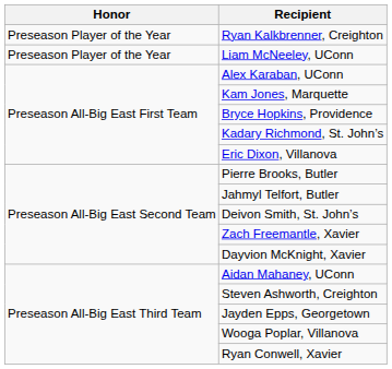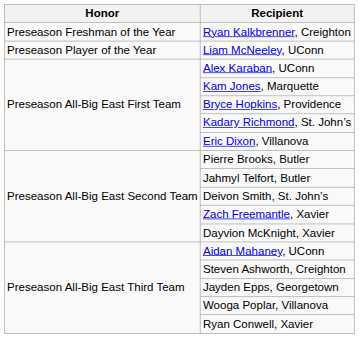 <table class="wikitable" border="1">
 <tr>
 <th>Honor</th>
 <th>Recipient</th>
 </tr>
 <tr>
-<td>Preseason Player of the Year</td>
+<td>Preseason Freshman of the Year</td>
 <td><a href='#'>Ryan Kalkbrenner</a>, Creighton</td>
 </tr>
 <tr>
 <td>Preseason Player of the Year</td>
 <td><a href='#'>Liam McNeeley</a>, UConn</td>
 </tr>
 <tr>
 <td rowspan="5" valign="middle">Preseason All-Big East First Team</td>
 <td><a href='#'>Alex Karaban</a>, UConn</td>
 </tr>
 <tr>
 <td><a href='#'>Kam Jones</a>, Marquette</td>
 </tr>
 <tr>
 <td><a href='#'>Bryce Hopkins</a>, Providence</td>
 </tr>
 <tr>
 <td><a href='#'>Kadary Richmond</a>, St. John’s</td>
 </tr>
 <tr>
 <td><a href='#'>Eric Dixon</a>, Villanova</td>
 </tr>
 <tr>
 <td rowspan="5" valign="middle">Preseason All-Big East Second Team</td>
 <td>Pierre Brooks, Butler</td>
 </tr>
 <tr>
 <td>Jahmyl Telfort, Butler</td>
 </tr>
 <tr>
 <td>Deivon Smith, St. John’s</td>
 </tr>
 <tr>
 <td><a href='#'>Zach Freemantle</a>, Xavier</td>
 </tr>
 <tr>
 <td>Dayvion McKnight, Xavier</td>
 </tr>
 <tr>
 <td rowspan="5">Preseason All-Big East Third Team</td>
 <td><a href='#'>Aidan Mahaney</a>, UConn</td>
 </tr>
 <tr>
 <td>Steven Ashworth, Creighton</td>
 </tr>
 <tr>
 <td>Jayden Epps, Georgetown</td>
 </tr>
 <tr>
 <td>Wooga Poplar, Villanova</td>
 </tr>
 <tr>
 <td>Ryan Conwell, Xavier</td>
 </tr>
 </table>
